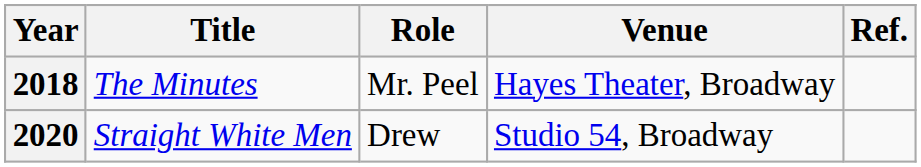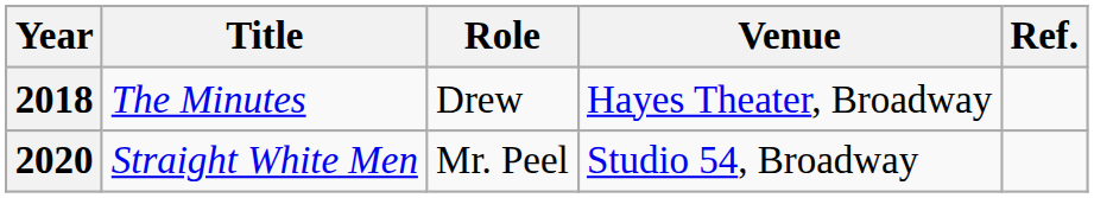 <table class="wikitable plainrowheaders">
 <tr>
 <th scope="col">Year</th>
 <th scope="col">Title</th>
 <th scope="col">Role</th>
 <th scope="col">Venue</th>
 <th class="unsortable">Ref.</th>
 </tr>
 <tr>
 <th scope="row">2018</th>
 <td><em><a href='#'>The Minutes</a></em></td>
-<td>Mr. Peel</td>
+<td>Drew</td>
 <td><a href='#'>Hayes Theater</a>, Broadway</td>
 <td></td>
 </tr>
 <tr>
 <th scope="row">2020</th>
 <td><em><a href='#'>Straight White Men</a></em></td>
-<td>Drew</td>
+<td>Mr. Peel</td>
 <td><a href='#'>Studio 54</a>, Broadway</td>
 <td></td>
 </tr>
 </table>
